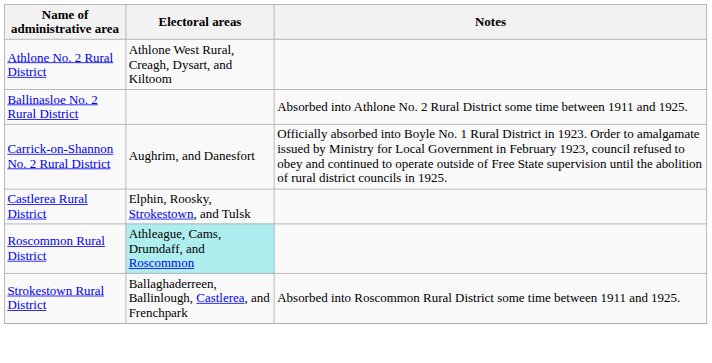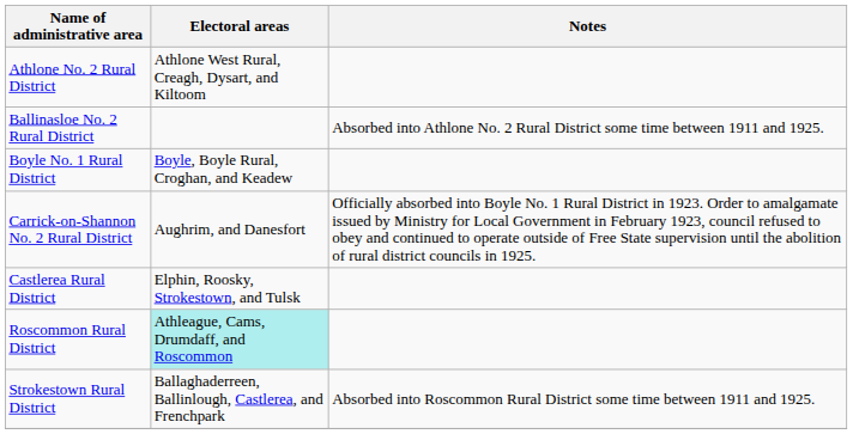 <table class="wikitable">
 <tr>
 <th>Name of administrative area</th>
 <th>Electoral areas</th>
 <th>Notes</th>
 </tr>
 <tr>
 <td><a href='#'>Athlone No. 2 Rural District</a></td>
 <td>Athlone West Rural, Creagh, Dysart, and Kiltoom</td>
 <td></td>
 </tr>
 <tr>
 <td><a href='#'>Ballinasloe No. 2 Rural District</a></td>
 <td></td>
 <td>Absorbed into Athlone No. 2 Rural District some time between 1911 and 1925.</td>
+</tr>
+<tr>
+<td><a href='#'>Boyle No. 1 Rural District</a></td>
+<td><a href='#'>Boyle</a>, Boyle Rural, Croghan, and Keadew</td>
+<td></td>
 </tr>
 <tr>
 <td><a href='#'>Carrick-on-Shannon No. 2 Rural District</a></td>
 <td>Aughrim, and Danesfort</td>
 <td>Officially absorbed into Boyle No. 1 Rural District in 1923. Order to amalgamate issued by Ministry for Local Government in February 1923, council refused to obey and continued to operate outside of Free State supervision until the abolition of rural district councils in 1925.</td>
 </tr>
 <tr>
 <td><a href='#'>Castlerea Rural District</a></td>
 <td>Elphin, Roosky, <a href='#'>Strokestown</a>, and Tulsk</td>
 <td></td>
 </tr>
 <tr>
 <td><a href='#'>Roscommon Rural District</a></td>
 <td style="background: paleturquoise;">Athleague, Cams, Drumdaff, and <a href='#'>Roscommon</a></td>
 <td></td>
 </tr>
 <tr>
 <td><a href='#'>Strokestown Rural District</a></td>
 <td>Ballaghaderreen, Ballinlough, <a href='#'>Castlerea</a>, and Frenchpark</td>
 <td>Absorbed into Roscommon Rural District some time between 1911 and 1925.</td>
 </tr>
 <tr>
 </tr>
 </table>
